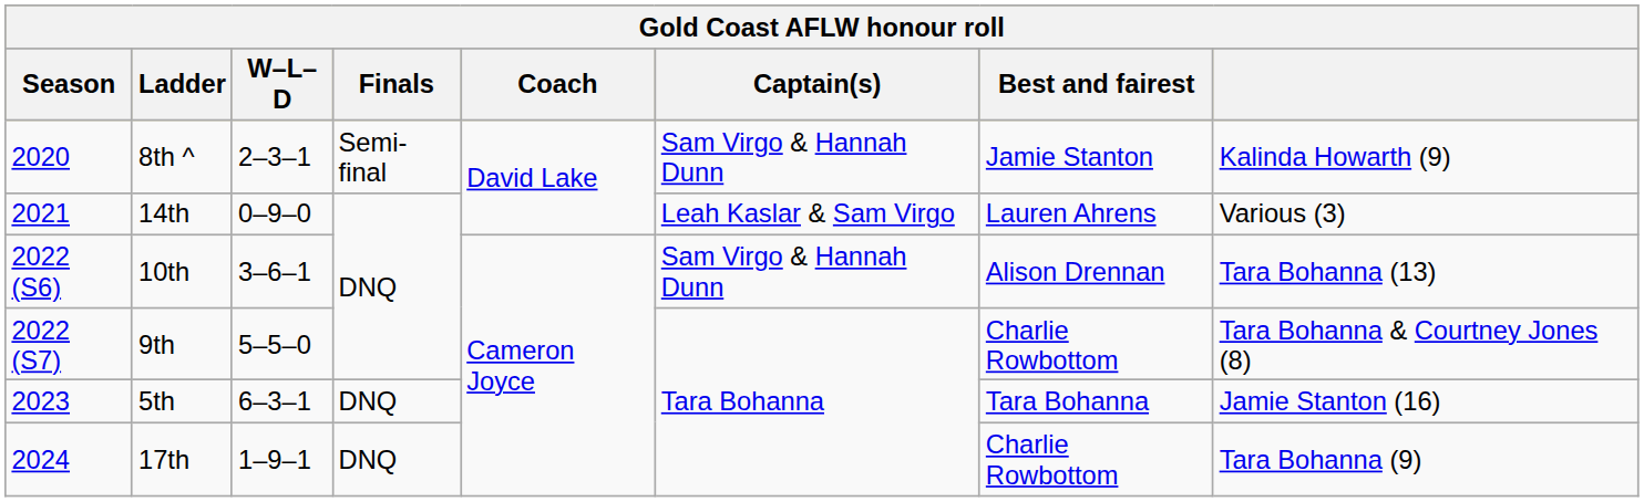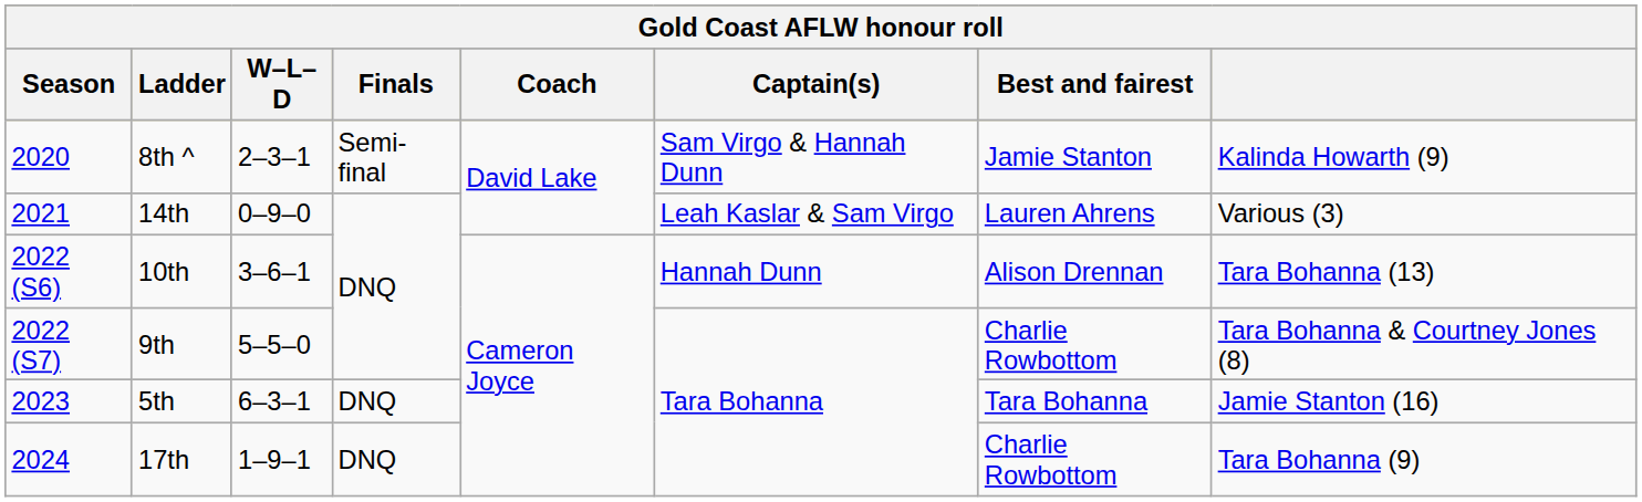 <table class="wikitable">
 <tr style="background:#bdb76b;font-size: 87%">
 <th colspan="9">Gold Coast AFLW honour roll</th>
 </tr>
 <tr style="background:#bdb76b;font-size: 87%;">
 <th>Season</th>
 <th>Ladder</th>
 <th>W–L–D</th>
 <th>Finals</th>
 <th>Coach</th>
 <th>Captain(s)</th>
 <th>Best and fairest</th>
 <th></th>
 </tr>
 <tr style="font-size: 87%;">
 <td><a href='#'>2020</a></td>
 <td>8th ^</td>
 <td>2–3–1</td>
 <td>Semi-final</td>
 <td rowspan="2"><a href='#'>David Lake</a></td>
 <td><a href='#'>Sam Virgo</a> & <a href='#'>Hannah Dunn</a></td>
 <td><a href='#'>Jamie Stanton</a></td>
 <td><a href='#'>Kalinda Howarth</a> (9)</td>
 </tr>
 <tr style="font-size: 87%;">
 <td><a href='#'>2021</a></td>
 <td>14th</td>
 <td>0–9–0</td>
 <td rowspan="3">DNQ</td>
 <td><a href='#'>Leah Kaslar</a> & <a href='#'>Sam Virgo</a></td>
 <td><a href='#'>Lauren Ahrens</a></td>
 <td>Various (3)</td>
 </tr>
 <tr style="font-size: 87%;">
 <td><a href='#'>2022 (S6)</a></td>
 <td>10th</td>
 <td>3–6–1</td>
 <td rowspan="4"><a href='#'>Cameron Joyce</a></td>
-<td><a href='#'>Sam Virgo</a> & <a href='#'>Hannah Dunn</a></td>
+<td><a href='#'>Hannah Dunn</a></td>
 <td><a href='#'>Alison Drennan</a></td>
 <td><a href='#'>Tara Bohanna</a> (13)</td>
 </tr>
 <tr style="font-size: 87%;">
 <td><a href='#'>2022 (S7)</a></td>
 <td>9th</td>
 <td>5–5–0</td>
 <td rowspan="3"><a href='#'>Tara Bohanna</a></td>
 <td><a href='#'>Charlie Rowbottom</a></td>
 <td><a href='#'>Tara Bohanna</a> & <a href='#'>Courtney Jones</a> (8)</td>
 </tr>
 <tr style="font-size: 87%;">
 <td><a href='#'>2023</a></td>
 <td>5th</td>
 <td>6–3–1</td>
 <td>DNQ</td>
 <td><a href='#'>Tara Bohanna</a></td>
 <td><a href='#'>Jamie Stanton</a> (16)</td>
 </tr>
 <tr style="font-size: 87%;">
 <td><a href='#'>2024</a></td>
 <td>17th</td>
 <td>1–9–1</td>
 <td>DNQ</td>
 <td><a href='#'>Charlie Rowbottom</a></td>
 <td><a href='#'>Tara Bohanna</a> (9)</td>
 </tr>
 </table>
